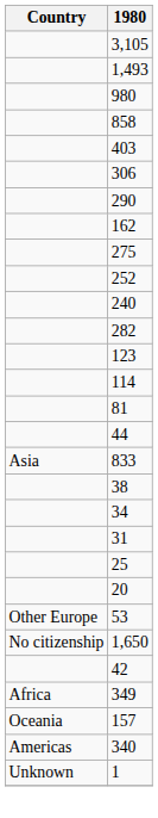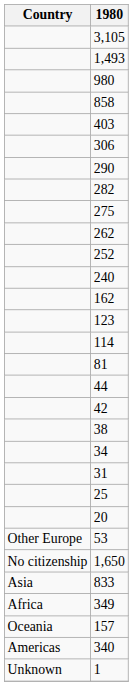 <table class="wikitable sortable">
 <tr>
 <th scope="col">Country</th>
 <th>1980</th>
 </tr>
 <tr>
 <td></td>
 <td>3,105</td>
 </tr>
 <tr>
 <td></td>
 <td>1,493</td>
 </tr>
 <tr>
 <td></td>
 <td>980</td>
 </tr>
 <tr>
 <td></td>
 <td>858</td>
 </tr>
 <tr>
 <td></td>
 <td>403</td>
 </tr>
 <tr>
 <td></td>
 <td>306</td>
 </tr>
 <tr>
 <td></td>
 <td>290</td>
 </tr>
 <tr>
 <td></td>
-<td>162</td>
+<td>282</td>
 </tr>
 <tr>
 <td></td>
 <td>275</td>
+</tr>
+<tr>
+<td></td>
+<td>262</td>
 </tr>
 <tr>
 <td></td>
 <td>252</td>
 </tr>
 <tr>
 <td></td>
 <td>240</td>
 </tr>
 <tr>
 <td></td>
-<td>282</td>
+<td>162</td>
 </tr>
 <tr>
 <td></td>
 <td>123</td>
 </tr>
 <tr>
 <td></td>
 <td>114</td>
 </tr>
 <tr>
 <td></td>
 <td>81</td>
 </tr>
 <tr>
 <td></td>
 <td>44</td>
 </tr>
 <tr>
-<td>Asia</td>
-<td>833</td>
+<td></td>
+<td>42</td>
 </tr>
 <tr>
 <td></td>
 <td>38</td>
 </tr>
 <tr>
 <td></td>
 <td>34</td>
 </tr>
 <tr>
 <td></td>
 <td>31</td>
 </tr>
 <tr>
 <td></td>
 <td>25</td>
 </tr>
 <tr>
 <td></td>
 <td>20</td>
 </tr>
 <tr>
 <td>Other Europe</td>
 <td>53</td>
 </tr>
 <tr>
 <td>No citizenship</td>
 <td>1,650</td>
 </tr>
 <tr>
-<td></td>
-<td>42</td>
+<td>Asia</td>
+<td>833</td>
 </tr>
 <tr>
 <td>Africa</td>
 <td>349</td>
 </tr>
 <tr>
 <td>Oceania</td>
 <td>157</td>
 </tr>
 <tr>
 <td>Americas</td>
 <td>340</td>
 </tr>
 <tr>
 <td>Unknown</td>
 <td>1</td>
 </tr>
 <tr>
 </tr>
 </table>
